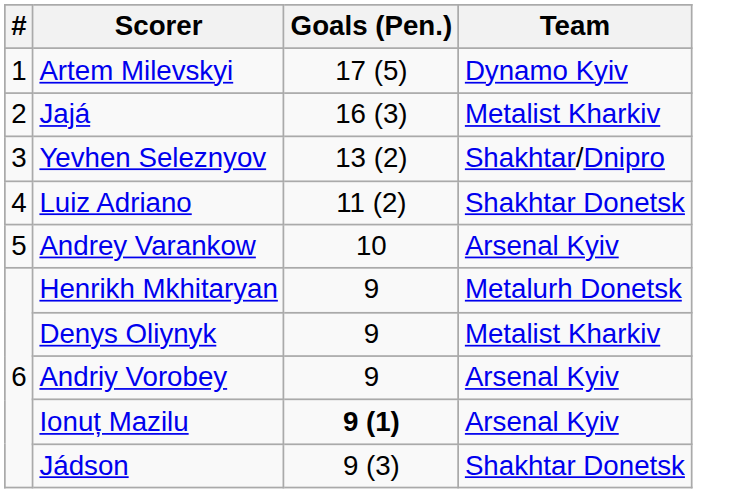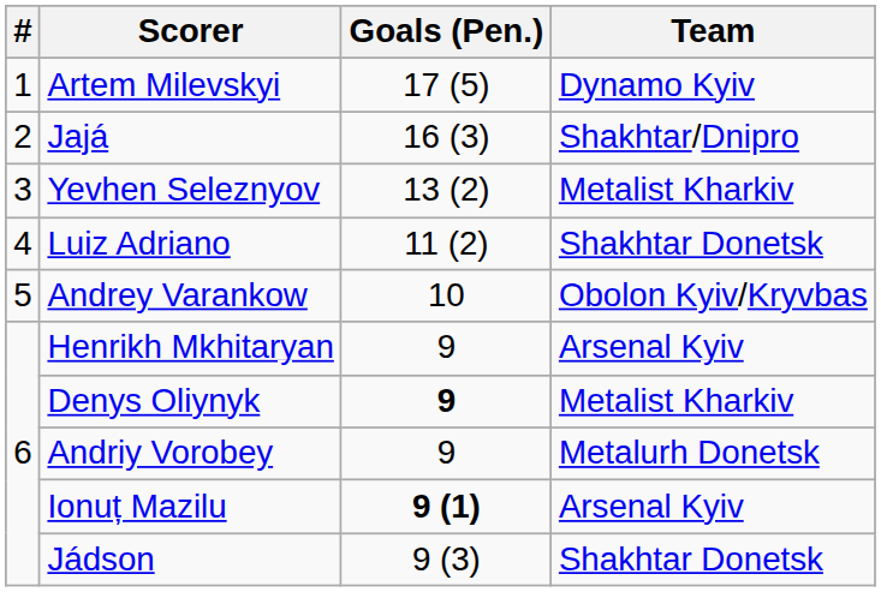 <table class="wikitable">
 <tr>
 <th>#</th>
 <th>Scorer</th>
 <th>Goals (Pen.)</th>
 <th>Team</th>
 </tr>
 <tr>
 <td>1</td>
 <td> <a href='#'>Artem Milevskyi</a></td>
 <td align=center>17 (5)</td>
 <td><a href='#'>Dynamo Kyiv</a></td>
 </tr>
 <tr>
 <td>2</td>
 <td> <a href='#'>Jajá</a></td>
 <td align=center>16 (3)</td>
-<td><a href='#'>Metalist Kharkiv</a></td>
+<td><a href='#'>Shakhtar</a>/<a href='#'>Dnipro</a></td>
 </tr>
 <tr>
 <td>3</td>
 <td> <a href='#'>Yevhen Seleznyov</a></td>
 <td align=center>13 (2)</td>
-<td><a href='#'>Shakhtar</a>/<a href='#'>Dnipro</a></td>
+<td><a href='#'>Metalist Kharkiv</a></td>
 </tr>
 <tr>
 <td>4</td>
 <td> <a href='#'>Luiz Adriano</a></td>
 <td align=center>11 (2)</td>
 <td><a href='#'>Shakhtar Donetsk</a></td>
 </tr>
 <tr>
 <td>5</td>
 <td> <a href='#'>Andrey Varankow</a></td>
 <td align=center>10</td>
-<td><a href='#'>Arsenal Kyiv</a></td>
+<td><a href='#'>Obolon Kyiv</a>/<a href='#'>Kryvbas</a></td>
 </tr>
 <tr>
 <td rowspan="5">6</td>
 <td> <a href='#'>Henrikh Mkhitaryan</a></td>
 <td align=center>9</td>
-<td><a href='#'>Metalurh Donetsk</a></td>
+<td><a href='#'>Arsenal Kyiv</a></td>
 </tr>
 <tr>
 <td> <a href='#'>Denys Oliynyk</a></td>
-<td align=center>9</td>
+<td align=center><strong>9</strong></td>
 <td><a href='#'>Metalist Kharkiv</a></td>
 </tr>
 <tr>
 <td> <a href='#'>Andriy Vorobey</a></td>
 <td align=center>9</td>
-<td><a href='#'>Arsenal Kyiv</a></td>
+<td><a href='#'>Metalurh Donetsk</a></td>
 </tr>
 <tr>
 <td> <a href='#'>Ionuț Mazilu</a></td>
 <td align=center><strong>9 (1)</strong></td>
 <td><a href='#'>Arsenal Kyiv</a></td>
 </tr>
 <tr>
 <td> <a href='#'>Jádson</a></td>
 <td align=center>9 (3)</td>
 <td><a href='#'>Shakhtar Donetsk</a></td>
 </tr>
 </table>
